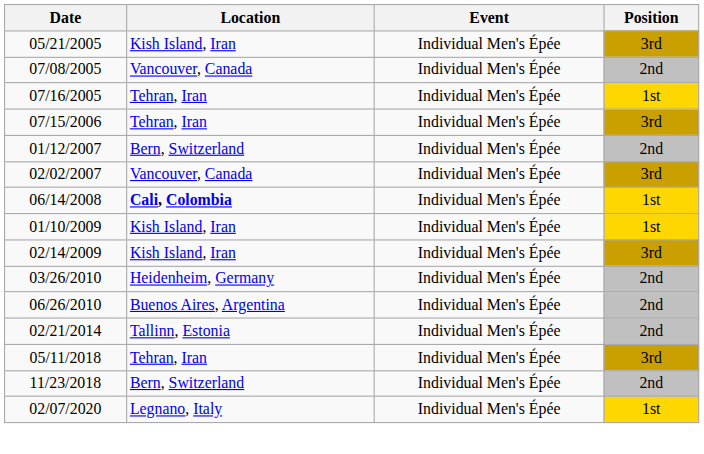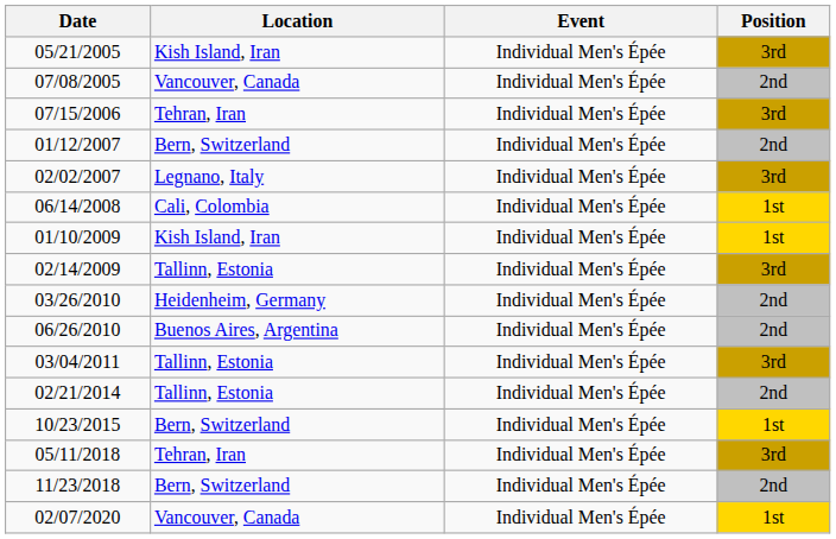 <table class="wikitable" width="50%" style="font-size:90%; text-align:center;">
 <tr>
 <th>Date</th>
 <th>Location</th>
 <th>Event</th>
 <th>Position</th>
 </tr>
 <tr>
 <td>05/21/2005</td>
 <td rowspan="1" align="left"> <a href='#'>Kish Island</a>, <a href='#'>Iran</a></td>
 <td>Individual Men's Épée</td>
 <td bgcolor="caramel">3rd</td>
 </tr>
 <tr>
 <td>07/08/2005</td>
 <td rowspan="1" align="left"> <a href='#'>Vancouver</a>, <a href='#'>Canada</a></td>
 <td>Individual Men's Épée</td>
 <td bgcolor="silver">2nd</td>
 </tr>
 <tr>
-<td>07/16/2005</td>
-<td rowspan="1" align="left"> <a href='#'>Tehran</a>, <a href='#'>Iran</a></td>
-<td>Individual Men's Épée</td>
-<td bgcolor="gold">1st</td>
-</tr>
-<tr>
 <td>07/15/2006</td>
 <td rowspan="1" align="left"> <a href='#'>Tehran</a>, <a href='#'>Iran</a></td>
 <td>Individual Men's Épée</td>
 <td bgcolor="caramel">3rd</td>
 </tr>
 <tr>
 <td rowspan="1">01/12/2007</td>
 <td rowspan="1" align="left"> <a href='#'>Bern</a>, <a href='#'>Switzerland</a></td>
 <td>Individual Men's Épée</td>
 <td bgcolor="silver">2nd</td>
 </tr>
 <tr>
 <td>02/02/2007</td>
-<td rowspan="1" align="left"> <a href='#'>Vancouver</a>, <a href='#'>Canada</a></td>
+<td rowspan="1" align="left"> <a href='#'>Legnano</a>, <a href='#'>Italy</a></td>
 <td>Individual Men's Épée</td>
 <td bgcolor="caramel">3rd</td>
 </tr>
 <tr>
 <td>06/14/2008</td>
-<td rowspan="1" align="left"><strong> <a href='#'>Cali</a>, <a href='#'>Colombia</a></strong></td>
+<td rowspan="1" align="left"> <a href='#'>Cali</a>, <a href='#'>Colombia</a></td>
 <td>Individual Men's Épée</td>
 <td bgcolor="gold">1st</td>
 </tr>
 <tr>
 <td>01/10/2009</td>
 <td rowspan="1" align="left"> <a href='#'>Kish Island</a>, <a href='#'>Iran</a></td>
 <td>Individual Men's Épée</td>
 <td bgcolor="gold">1st</td>
 </tr>
 <tr>
 <td>02/14/2009</td>
-<td rowspan="1" align="left"> <a href='#'>Kish Island</a>, <a href='#'>Iran</a></td>
+<td rowspan="1" align="left"> <a href='#'>Tallinn</a>, <a href='#'>Estonia</a></td>
 <td>Individual Men's Épée</td>
 <td bgcolor="caramel">3rd</td>
 </tr>
 <tr>
 <td>03/26/2010</td>
 <td rowspan="1" align="left"> <a href='#'>Heidenheim</a>, <a href='#'>Germany</a></td>
 <td>Individual Men's Épée</td>
 <td bgcolor="silver">2nd</td>
 </tr>
 <tr>
 <td>06/26/2010</td>
 <td rowspan="1" align="left"> <a href='#'>Buenos Aires</a>, <a href='#'>Argentina</a></td>
 <td>Individual Men's Épée</td>
 <td bgcolor="silver">2nd</td>
 </tr>
 <tr>
+<td>03/04/2011</td>
+<td rowspan="1" align="left"> <a href='#'>Tallinn</a>, <a href='#'>Estonia</a></td>
+<td>Individual Men's Épée</td>
+<td bgcolor="caramel">3rd</td>
+</tr>
+<tr>
 <td>02/21/2014</td>
 <td rowspan="1" align="left"> <a href='#'>Tallinn</a>, <a href='#'>Estonia</a></td>
 <td>Individual Men's Épée</td>
 <td bgcolor="silver">2nd</td>
+</tr>
+<tr>
+<td>10/23/2015</td>
+<td rowspan="1" align="left"> <a href='#'>Bern</a>, <a href='#'>Switzerland</a></td>
+<td>Individual Men's Épée</td>
+<td bgcolor="gold">1st</td>
 </tr>
 <tr>
 <td>05/11/2018</td>
 <td rowspan="1" align="left"> <a href='#'>Tehran</a>, <a href='#'>Iran</a></td>
 <td>Individual Men's Épée</td>
 <td bgcolor="caramel">3rd</td>
 </tr>
 <tr>
 <td>11/23/2018</td>
 <td rowspan="1" align="left"> <a href='#'>Bern</a>, <a href='#'>Switzerland</a></td>
 <td>Individual Men's Épée</td>
 <td bgcolor="silver">2nd</td>
 </tr>
 <tr>
 <td>02/07/2020</td>
-<td rowspan="1" align="left"> <a href='#'>Legnano</a>, <a href='#'>Italy</a></td>
+<td rowspan="1" align="left"> <a href='#'>Vancouver</a>, <a href='#'>Canada</a></td>
 <td>Individual Men's Épée</td>
 <td bgcolor="gold">1st</td>
 </tr>
 </table>
